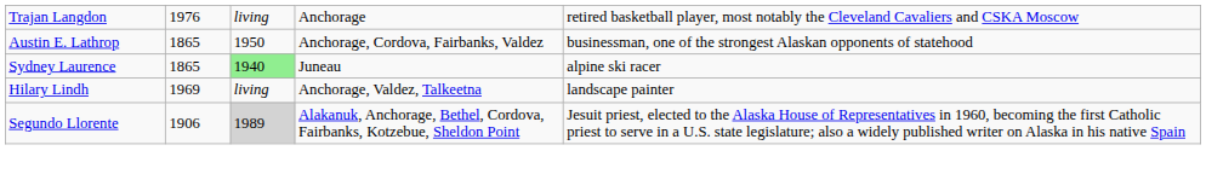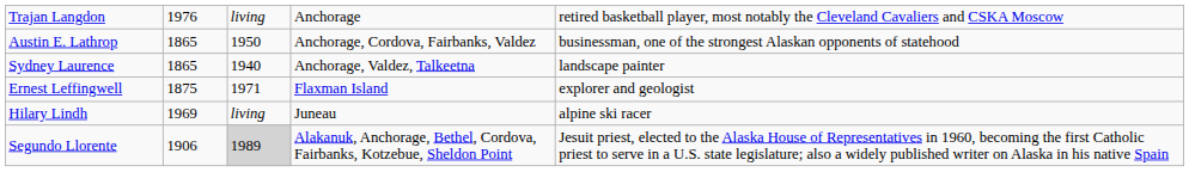 <table class="wikitable">
 <tr>
 <td width="160pt"><a href='#'>Trajan Langdon</a></td>
 <td width="60pt">1976</td>
 <td width="60pt"><em>living</em></td>
 <td>Anchorage</td>
 <td>retired basketball player, most notably the <a href='#'>Cleveland Cavaliers</a> and <a href='#'>CSKA Moscow</a></td>
 </tr>
 <tr>
 <td width="160pt"><a href='#'>Austin E. Lathrop</a></td>
 <td width="60pt">1865</td>
 <td width="60pt">1950</td>
 <td>Anchorage, Cordova, Fairbanks, Valdez</td>
 <td>businessman, one of the strongest Alaskan opponents of statehood</td>
 </tr>
 <tr>
 <td width="160pt"><a href='#'>Sydney Laurence</a></td>
 <td width="60pt">1865</td>
-<td width="60pt" style="background: lightgreen;">1940</td>
-<td>Juneau</td>
-<td>alpine ski racer</td>
+<td width="60pt">1940</td>
+<td>Anchorage, Valdez, <a href='#'>Talkeetna</a></td>
+<td>landscape painter</td>
+</tr>
+<tr>
+<td width="160pt"><a href='#'>Ernest Leffingwell</a></td>
+<td width="60pt">1875</td>
+<td width="60pt">1971</td>
+<td><a href='#'>Flaxman Island</a></td>
+<td>explorer and geologist</td>
 </tr>
 <tr>
 <td width="160pt"><a href='#'>Hilary Lindh</a></td>
 <td width="60pt">1969</td>
 <td width="60pt"><em>living</em></td>
-<td>Anchorage, Valdez, <a href='#'>Talkeetna</a></td>
-<td>landscape painter</td>
+<td>Juneau</td>
+<td>alpine ski racer</td>
 </tr>
 <tr>
 <td width="160pt"><a href='#'>Segundo Llorente</a></td>
 <td width="60pt">1906</td>
 <td width="60pt" style="background: lightgrey;">1989</td>
 <td><a href='#'>Alakanuk</a>, Anchorage, <a href='#'>Bethel</a>, Cordova, Fairbanks, Kotzebue, <a href='#'>Sheldon Point</a></td>
 <td>Jesuit priest, elected to the <a href='#'>Alaska House of Representatives</a> in 1960, becoming the first Catholic priest to serve in a U.S. state legislature; also a widely published writer on Alaska in his native <a href='#'>Spain</a></td>
 </tr>
 </table>
